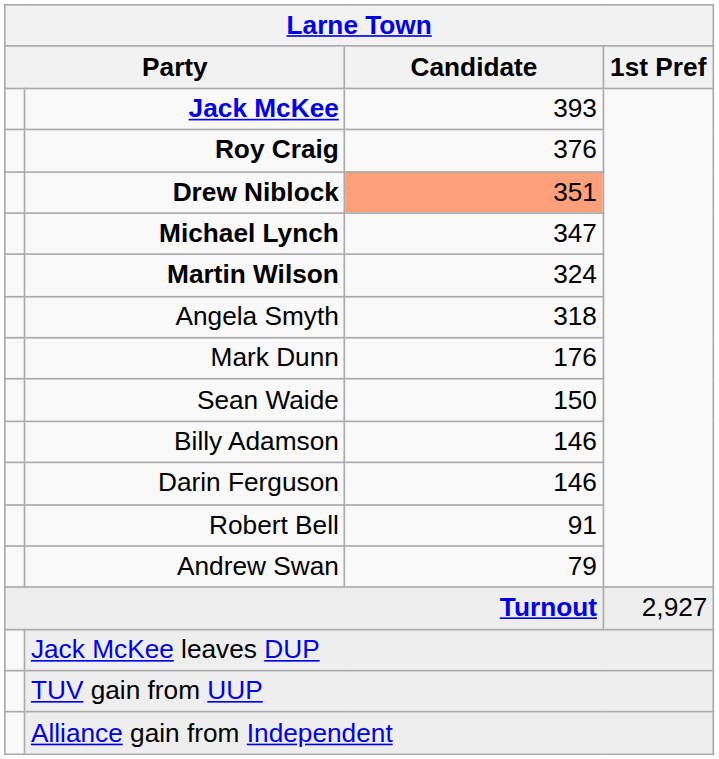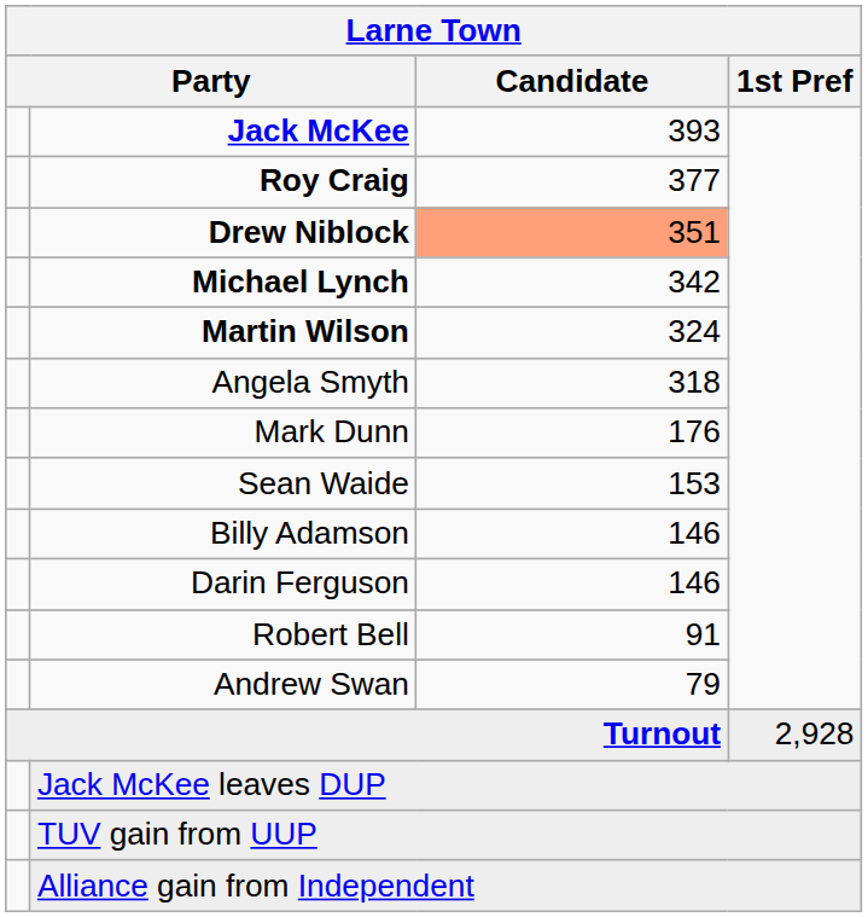 <table class="wikitable">
 <tr>
 <th colspan="4" align="center"><a href='#'>Larne Town</a></th>
 </tr>
 <tr>
 <th colspan="2" align="center" width=200>Party</th>
 <th width=150>Candidate</th>
 <th width=60>1st Pref</th>
 </tr>
 <tr>
 <td></td>
 <td align="right"><strong><a href='#'>Jack McKee</a></strong></td>
 <td align="right">393</td>
 </tr>
 <tr>
 <td></td>
 <td align="right"><strong>Roy Craig</strong></td>
-<td align="right">376</td>
+<td align="right">377</td>
 </tr>
 <tr>
 <td></td>
 <td align="right"><strong>Drew Niblock</strong></td>
 <td align="right" style="background: lightsalmon;">351</td>
 </tr>
 <tr>
 <td></td>
 <td align="right"><strong>Michael Lynch</strong></td>
-<td align="right">347</td>
+<td align="right">342</td>
 </tr>
 <tr>
 <td></td>
 <td align="right"><strong>Martin Wilson</strong></td>
 <td align="right">324</td>
 </tr>
 <tr>
 <td></td>
 <td align="right">Angela Smyth</td>
 <td align="right">318</td>
 </tr>
 <tr>
 <td></td>
 <td align="right">Mark Dunn</td>
 <td align="right">176</td>
 </tr>
 <tr>
 <td></td>
 <td align="right">Sean Waide</td>
-<td align="right">150</td>
+<td align="right">153</td>
 </tr>
 <tr>
 <td></td>
 <td align="right">Billy Adamson</td>
 <td align="right">146</td>
 </tr>
 <tr>
 <td></td>
 <td align="right">Darin Ferguson</td>
 <td align="right">146</td>
 </tr>
 <tr>
 <td></td>
 <td align="right">Robert Bell</td>
 <td align="right">91</td>
 </tr>
 <tr>
 <td></td>
 <td align="right">Andrew Swan</td>
 <td align="right">79</td>
 </tr>
 <tr bgcolor="EEEEEE">
 <td colspan=3 align="right"><strong><a href='#'>Turnout</a></strong></td>
-<td align="right">2,927</td>
+<td align="right">2,928</td>
 </tr>
 <tr>
 <td bgcolor=></td>
 <td colspan=3 bgcolor="EEEEEE"><a href='#'>Jack McKee</a> leaves <a href='#'>DUP</a></td>
 </tr>
 <tr>
 <td bgcolor=></td>
 <td colspan=3 bgcolor="EEEEEE"><a href='#'>TUV</a> gain from <a href='#'>UUP</a></td>
 </tr>
 <tr>
 <td bgcolor=></td>
 <td colspan=3 bgcolor="EEEEEE"><a href='#'>Alliance</a> gain from <a href='#'>Independent</a></td>
 </tr>
 </table>
